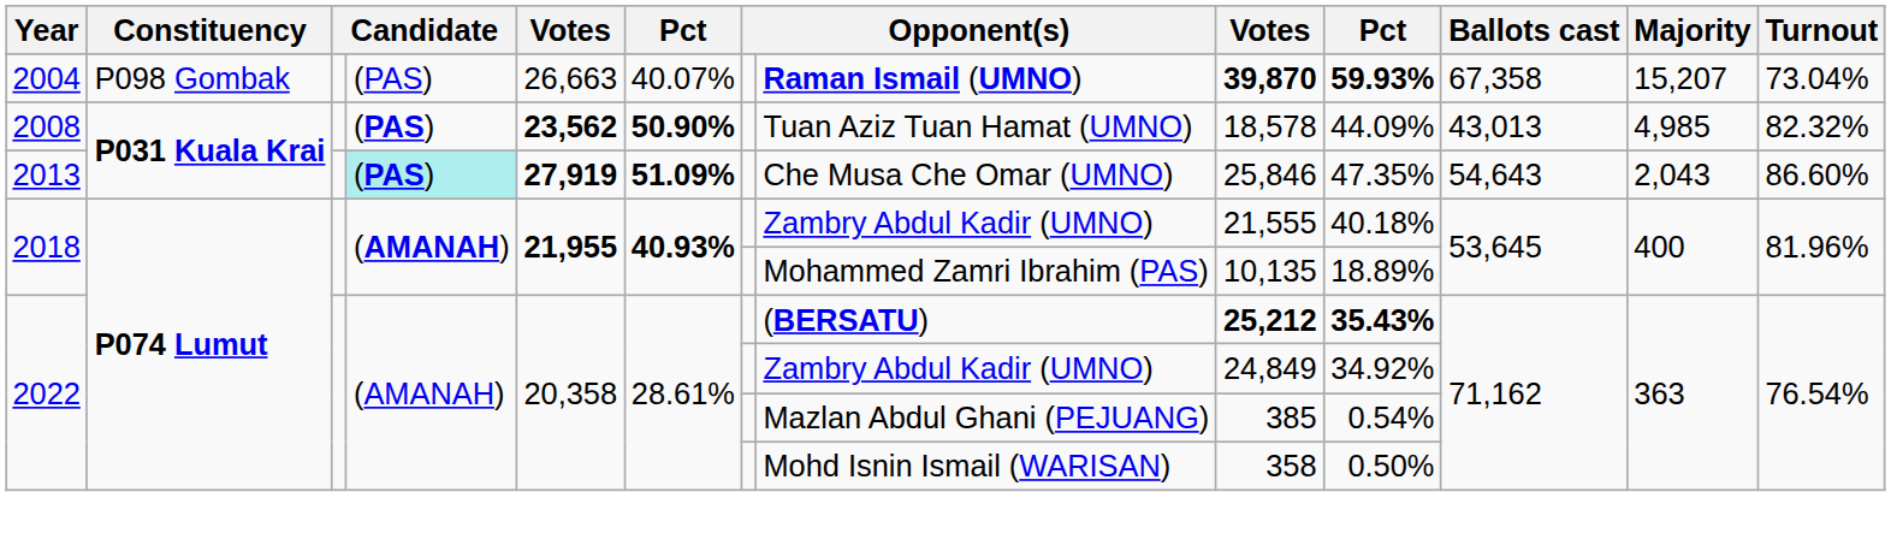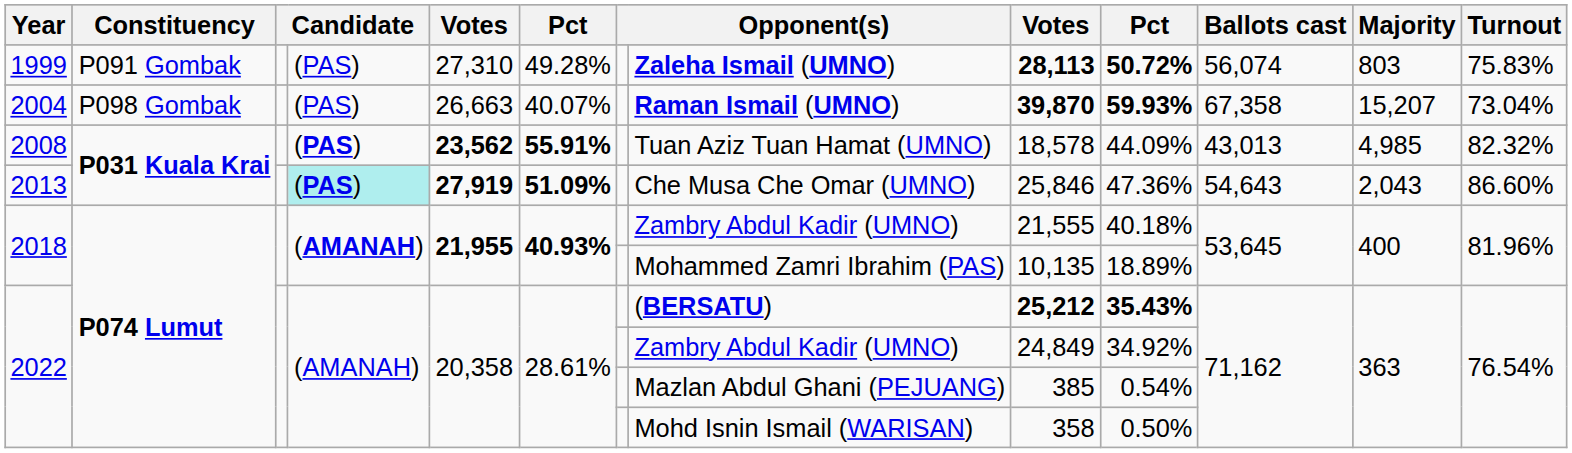 <table class="wikitable" style="margin:0.5em ; font-size:95%">
 <tr>
 <th>Year</th>
 <th>Constituency</th>
 <th colspan=2>Candidate</th>
 <th>Votes</th>
 <th>Pct</th>
 <th colspan=2>Opponent(s)</th>
 <th>Votes</th>
 <th>Pct</th>
 <th>Ballots cast</th>
 <th>Majority</th>
 <th>Turnout</th>
+</tr>
+<tr>
+<td><a href='#'>1999</a></td>
+<td>P091 <a href='#'>Gombak</a></td>
+<td></td>
+<td> (<a href='#'>PAS</a>)</td>
+<td align="right">27,310</td>
+<td>49.28%</td>
+<td></td>
+<td><strong><a href='#'>Zaleha Ismail</a></strong> (<a href='#'><strong>UMNO</strong></a>)</td>
+<td align="right"><strong>28,113</strong></td>
+<td><strong>50.72%</strong></td>
+<td>56,074</td>
+<td>803</td>
+<td>75.83%</td>
 </tr>
 <tr>
 <td><a href='#'>2004</a></td>
 <td>P098 <a href='#'>Gombak</a></td>
 <td></td>
 <td> (<a href='#'>PAS</a>)</td>
 <td align="right">26,663</td>
 <td>40.07%</td>
 <td></td>
 <td><strong><a href='#'>Raman Ismail</a></strong> (<a href='#'><strong>UMNO</strong></a>)</td>
 <td align="right"><strong>39,870</strong></td>
 <td><strong>59.93%</strong></td>
 <td>67,358</td>
 <td>15,207</td>
 <td>73.04%</td>
 </tr>
 <tr>
 <td><a href='#'>2008</a></td>
 <td rowspan=2><strong>P031 <a href='#'>Kuala Krai</a></strong></td>
 <td></td>
 <td> (<a href='#'><strong>PAS</strong></a>)</td>
 <td align="right"><strong>23,562</strong></td>
-<td><strong>50.90%</strong></td>
+<td><strong>55.91%</strong></td>
 <td></td>
 <td>Tuan Aziz Tuan Hamat (<a href='#'>UMNO</a>)</td>
 <td align="right">18,578</td>
 <td>44.09%</td>
 <td>43,013</td>
 <td>4,985</td>
 <td>82.32%</td>
 </tr>
 <tr>
 <td><a href='#'>2013</a></td>
 <td></td>
 <td style="background: paleturquoise;"> (<a href='#'><strong>PAS</strong></a>)</td>
 <td align="right"><strong>27,919</strong></td>
 <td><strong>51.09%</strong></td>
 <td></td>
 <td>Che Musa Che Omar (<a href='#'>UMNO</a>)</td>
 <td align="right">25,846</td>
-<td>47.35%</td>
+<td>47.36%</td>
 <td>54,643</td>
 <td>2,043</td>
 <td>86.60%</td>
 </tr>
 <tr>
 <td rowspan=2><a href='#'>2018</a></td>
 <td rowspan=6><strong>P074 <a href='#'>Lumut</a></strong></td>
 <td rowspan=2 ></td>
 <td rowspan=2> (<a href='#'><strong>AMANAH</strong></a>)</td>
 <td rowspan=2 align="right"><strong>21,955</strong></td>
 <td rowspan=2><strong>40.93%</strong></td>
 <td></td>
 <td><a href='#'>Zambry Abdul Kadir</a> (<a href='#'>UMNO</a>)</td>
 <td align="right">21,555</td>
 <td>40.18%</td>
 <td rowspan=2>53,645</td>
 <td rowspan=2>400</td>
 <td rowspan=2>81.96%</td>
 </tr>
 <tr>
 <td></td>
 <td>Mohammed Zamri Ibrahim (<a href='#'>PAS</a>)</td>
 <td align="right">10,135</td>
 <td>18.89%</td>
 </tr>
 <tr>
 <td rowspan="4"><a href='#'>2022</a></td>
 <td rowspan="4" ></td>
 <td rowspan="4"> (<a href='#'>AMANAH</a>)</td>
 <td rowspan="4" align="right">20,358</td>
 <td rowspan="4">28.61%</td>
 <td bgcolor=></td>
 <td> (<a href='#'><strong>BERSATU</strong></a>)</td>
 <td align="right"><strong>25,212</strong></td>
 <td><strong>35.43%</strong></td>
 <td rowspan="4">71,162</td>
 <td rowspan="4">363</td>
 <td rowspan="4">76.54%</td>
 </tr>
 <tr>
 <td></td>
 <td><a href='#'>Zambry Abdul Kadir</a> (<a href='#'>UMNO</a>)</td>
 <td align="right">24,849</td>
 <td>34.92%</td>
 </tr>
 <tr>
 <td bgcolor=></td>
 <td>Mazlan Abdul Ghani (<a href='#'>PEJUANG</a>)</td>
 <td align="right">385</td>
 <td align="right">0.54%</td>
 </tr>
 <tr>
 <td></td>
 <td>Mohd Isnin Ismail (<a href='#'>WARISAN</a>)</td>
 <td align="right">358</td>
 <td align="right">0.50%</td>
 </tr>
 </table>
